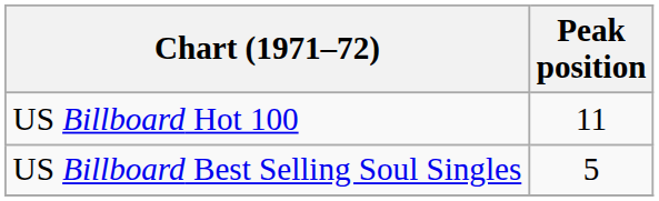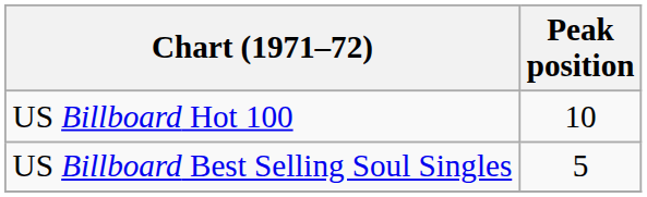 <table class="wikitable sortable">
 <tr>
 <th>Chart (1971–72)</th>
 <th>Peak<br>position</th>
 </tr>
 <tr>
 <td>US <a href='#'><em>Billboard</em> Hot 100</a></td>
-<td align="center">11</td>
+<td align="center">10</td>
 </tr>
 <tr>
 <td>US <a href='#'><em>Billboard</em> Best Selling Soul Singles</a></td>
 <td align="center">5</td>
 </tr>
 <tr>
 </tr>
 </table>
